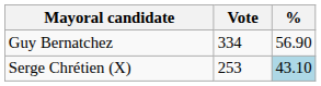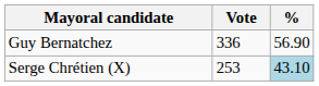 <table class="wikitable">
 <tr>
 <th bgcolor="#DDDDFF" width="200px">Mayoral candidate</th>
 <th bgcolor="#DDDDFF" width="50px">Vote</th>
 <th bgcolor="#DDDDFF" width="30px">%</th>
 </tr>
 <tr>
 <td>Guy Bernatchez</td>
-<td>334</td>
+<td>336</td>
 <td>56.90</td>
 </tr>
 <tr>
 <td>Serge Chrétien (X)</td>
 <td>253</td>
 <td style="background: lightblue;">43.10</td>
 </tr>
 </table>
